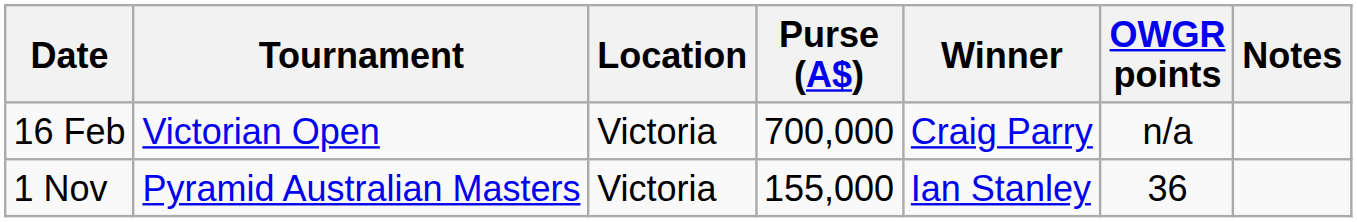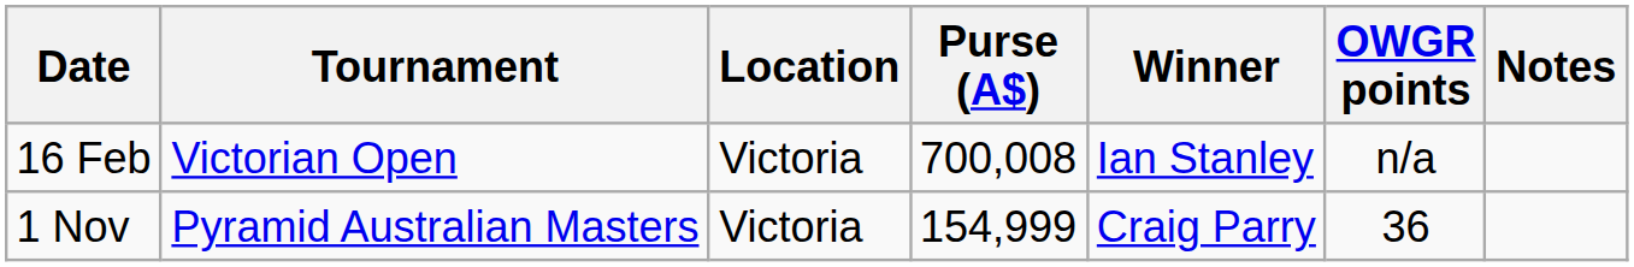 <table class="wikitable" style="font-size:95%">
 <tr>
 <th>Date</th>
 <th>Tournament</th>
 <th>Location</th>
 <th>Purse<br>(<a href='#'>A$</a>)</th>
 <th>Winner</th>
 <th><a href='#'>OWGR</a><br>points</th>
 <th>Notes</th>
 </tr>
 <tr>
 <td>16 Feb</td>
 <td><a href='#'>Victorian Open</a></td>
 <td>Victoria</td>
-<td align=right>700,000</td>
-<td> <a href='#'>Craig Parry</a></td>
+<td align=right>700,008</td>
+<td> <a href='#'>Ian Stanley</a></td>
 <td align=center>n/a</td>
 </tr>
 <tr>
 <td>1 Nov</td>
 <td><a href='#'>Pyramid Australian Masters</a></td>
 <td>Victoria</td>
-<td align=right>155,000</td>
-<td> <a href='#'>Ian Stanley</a></td>
+<td align=right>154,999</td>
+<td> <a href='#'>Craig Parry</a></td>
 <td align=center>36</td>
 <td></td>
 </tr>
 </table>
